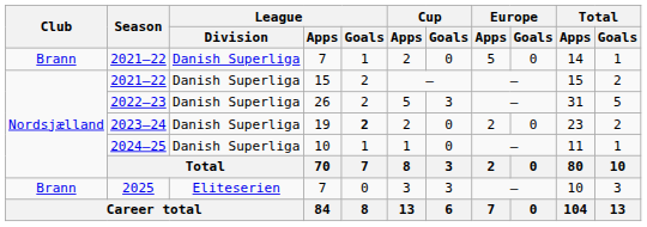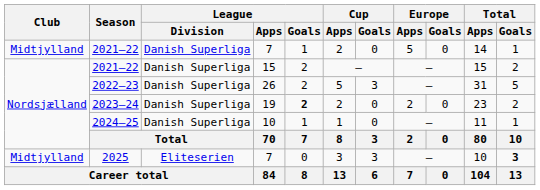 <table class="wikitable" style="text-align:center">
 <tr>
 <th rowspan="2">Club</th>
 <th rowspan="2">Season</th>
 <th colspan="3">League</th>
 <th colspan="2">Cup</th>
 <th colspan="2">Europe</th>
 <th colspan="2">Total</th>
 </tr>
 <tr>
 <th>Division</th>
 <th>Apps</th>
 <th>Goals</th>
 <th>Apps</th>
 <th>Goals</th>
 <th>Apps</th>
 <th>Goals</th>
 <th>Apps</th>
 <th>Goals</th>
 </tr>
 <tr>
-<td><a href='#'>Brann</a></td>
+<td><a href='#'>Midtjylland</a></td>
 <td><a href='#'>2021–22</a></td>
 <td><a href='#'>Danish Superliga</a></td>
 <td>7</td>
 <td>1</td>
 <td>2</td>
 <td>0</td>
 <td>5</td>
 <td>0</td>
 <td>14</td>
 <td>1</td>
 </tr>
 <tr>
 <td rowspan="5"><a href='#'>Nordsjælland</a></td>
 <td><a href='#'>2021–22</a></td>
 <td>Danish Superliga</td>
 <td>15</td>
 <td>2</td>
 <td colspan="2">—</td>
 <td colspan="2">—</td>
 <td>15</td>
 <td>2</td>
 </tr>
 <tr>
 <td><a href='#'>2022–23</a></td>
 <td>Danish Superliga</td>
 <td>26</td>
 <td>2</td>
 <td>5</td>
 <td>3</td>
 <td colspan="2">—</td>
 <td>31</td>
 <td>5</td>
 </tr>
 <tr>
 <td><a href='#'>2023–24</a></td>
 <td>Danish Superliga</td>
 <td>19</td>
 <td><strong>2</strong></td>
 <td>2</td>
 <td>0</td>
 <td>2</td>
 <td>0</td>
 <td>23</td>
 <td>2</td>
 </tr>
 <tr>
 <td><a href='#'>2024–25</a></td>
 <td>Danish Superliga</td>
 <td>10</td>
 <td>1</td>
 <td>1</td>
 <td>0</td>
 <td colspan="2">—</td>
 <td>11</td>
 <td>1</td>
 </tr>
 <tr>
 <th colspan="2">Total</th>
 <th>70</th>
 <th>7</th>
 <th>8</th>
 <th>3</th>
 <th>2</th>
 <th>0</th>
 <th>80</th>
 <th>10</th>
 </tr>
 <tr>
-<td><a href='#'>Brann</a></td>
+<td><a href='#'>Midtjylland</a></td>
 <td><a href='#'>2025</a></td>
 <td><a href='#'>Eliteserien</a></td>
 <td>7</td>
 <td>0</td>
 <td>3</td>
 <td>3</td>
 <td colspan="2">—</td>
 <td>10</td>
-<td>3</td>
+<td><strong>3</strong></td>
 </tr>
 <tr>
 <th colspan="3">Career total</th>
 <th>84</th>
 <th>8</th>
 <th>13</th>
 <th>6</th>
 <th>7</th>
 <th>0</th>
 <th>104</th>
 <th>13</th>
 </tr>
 </table>
